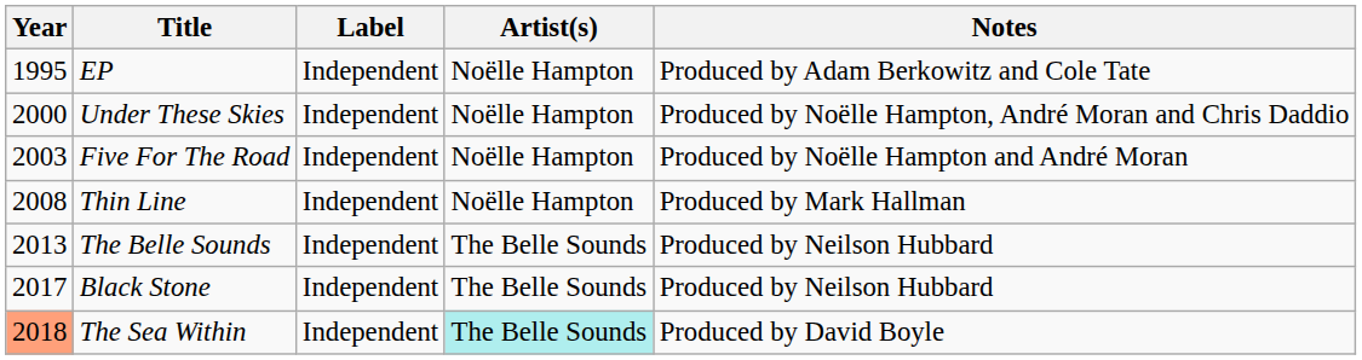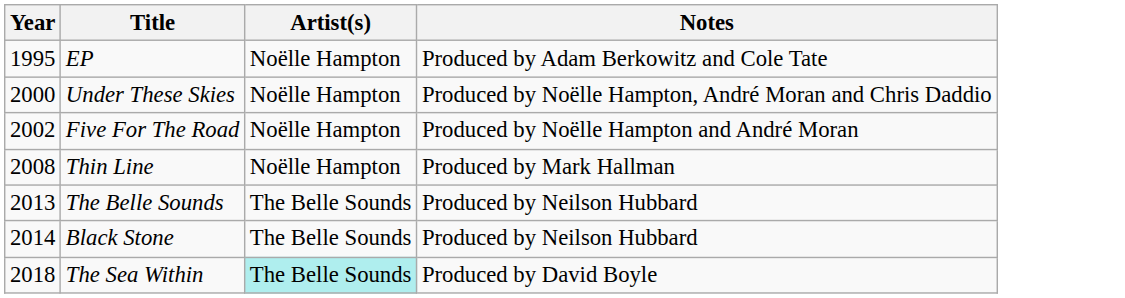 <table class="wikitable">
 <tr>
 <th>Year</th>
 <th>Title</th>
-<th>Label</th>
 <th>Artist(s)</th>
 <th>Notes</th>
 </tr>
 <tr>
 <td>1995</td>
 <td><em>EP</em></td>
-<td>Independent</td>
 <td>Noëlle Hampton</td>
 <td>Produced by Adam Berkowitz and Cole Tate</td>
 </tr>
 <tr>
 <td>2000</td>
 <td><em>Under These Skies</em></td>
-<td>Independent</td>
 <td>Noëlle Hampton</td>
 <td>Produced by Noëlle Hampton, André Moran and Chris Daddio</td>
 </tr>
 <tr>
-<td>2003</td>
+<td>2002</td>
 <td><em>Five For The Road</em></td>
-<td>Independent</td>
 <td>Noëlle Hampton</td>
 <td>Produced by Noëlle Hampton and André Moran</td>
 </tr>
 <tr>
 <td>2008</td>
 <td><em>Thin Line</em></td>
-<td>Independent</td>
 <td>Noëlle Hampton</td>
 <td>Produced by Mark Hallman</td>
 </tr>
 <tr>
 <td>2013</td>
 <td><em>The Belle Sounds</em></td>
-<td>Independent</td>
 <td>The Belle Sounds</td>
 <td>Produced by Neilson Hubbard</td>
 </tr>
 <tr>
-<td>2017</td>
+<td>2014</td>
 <td><em>Black Stone</em></td>
-<td>Independent</td>
 <td>The Belle Sounds</td>
 <td>Produced by Neilson Hubbard</td>
 </tr>
 <tr>
-<td style="background: lightsalmon;">2018</td>
+<td>2018</td>
 <td><em>The Sea Within</em></td>
-<td>Independent</td>
 <td style="background: paleturquoise;">The Belle Sounds</td>
 <td>Produced by David Boyle</td>
 </tr>
 </table>
